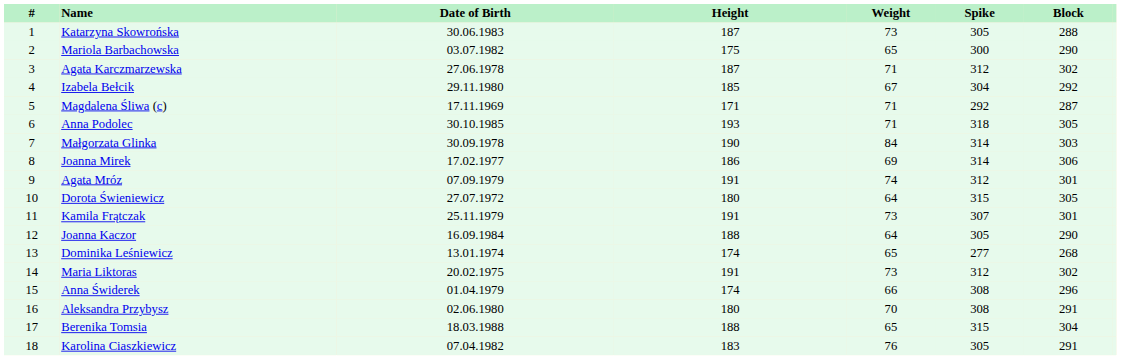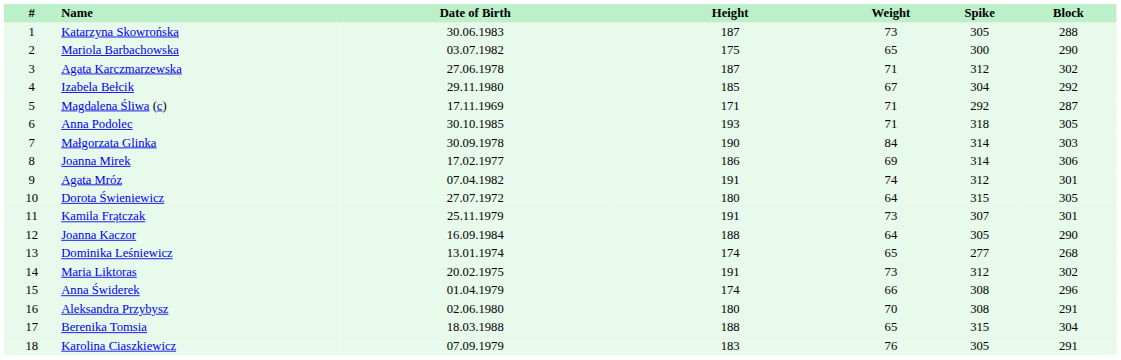 <table border=0 cellpadding=2 cellspacing=0  |- bgcolor=#FFECCE style="text-align:center; font-size:90%;" width=100%>
 <tr bgcolor=#BBF0C9>
 <th width=5%>#</th>
 <th width=25% align=left>Name</th>
 <th width=25%>Date of Birth</th>
 <th width=21%>Height</th>
 <th width=8%>Weight</th>
 <th width=8%>Spike</th>
 <th width=8%>Block</th>
 <th></th>
 </tr>
 <tr bgcolor=#E7FAEC>
 <td>1</td>
 <td align=left><a href='#'>Katarzyna Skowrońska</a></td>
 <td>30.06.1983</td>
 <td>187</td>
 <td>73</td>
 <td>305</td>
 <td>288</td>
 <td></td>
 </tr>
 <tr bgcolor=#E7FAEC>
 <td>2</td>
 <td align=left><a href='#'>Mariola Barbachowska</a></td>
 <td>03.07.1982</td>
 <td>175</td>
 <td>65</td>
 <td>300</td>
 <td>290</td>
 <td></td>
 </tr>
 <tr bgcolor=#E7FAEC>
 <td>3</td>
 <td align=left><a href='#'>Agata Karczmarzewska</a></td>
 <td>27.06.1978</td>
 <td>187</td>
 <td>71</td>
 <td>312</td>
 <td>302</td>
 <td></td>
 </tr>
 <tr bgcolor=#E7FAEC>
 <td>4</td>
 <td align=left><a href='#'>Izabela Bełcik</a></td>
 <td>29.11.1980</td>
 <td>185</td>
 <td>67</td>
 <td>304</td>
 <td>292</td>
 <td></td>
 </tr>
 <tr bgcolor=#E7FAEC>
 <td>5</td>
 <td align=left><a href='#'>Magdalena Śliwa</a> (<a href='#'>c</a>)</td>
 <td>17.11.1969</td>
 <td>171</td>
 <td>71</td>
 <td>292</td>
 <td>287</td>
 <td></td>
 </tr>
 <tr bgcolor=#E7FAEC>
 <td>6</td>
 <td align=left><a href='#'>Anna Podolec</a></td>
 <td>30.10.1985</td>
 <td>193</td>
 <td>71</td>
 <td>318</td>
 <td>305</td>
 <td></td>
 </tr>
 <tr bgcolor=#E7FAEC>
 <td>7</td>
 <td align=left><a href='#'>Małgorzata Glinka</a></td>
 <td>30.09.1978</td>
 <td>190</td>
 <td>84</td>
 <td>314</td>
 <td>303</td>
 <td></td>
 </tr>
 <tr bgcolor=#E7FAEC>
 <td>8</td>
 <td align=left><a href='#'>Joanna Mirek</a></td>
 <td>17.02.1977</td>
 <td>186</td>
 <td>69</td>
 <td>314</td>
 <td>306</td>
 <td></td>
 </tr>
 <tr bgcolor=#E7FAEC>
 <td>9</td>
 <td align=left><a href='#'>Agata Mróz</a></td>
-<td>07.09.1979</td>
+<td>07.04.1982</td>
 <td>191</td>
 <td>74</td>
 <td>312</td>
 <td>301</td>
 <td></td>
 </tr>
 <tr bgcolor=#E7FAEC>
 <td>10</td>
 <td align=left><a href='#'>Dorota Świeniewicz</a></td>
 <td>27.07.1972</td>
 <td>180</td>
 <td>64</td>
 <td>315</td>
 <td>305</td>
 <td></td>
 </tr>
 <tr bgcolor=#E7FAEC>
 <td>11</td>
 <td align=left><a href='#'>Kamila Frątczak</a></td>
 <td>25.11.1979</td>
 <td>191</td>
 <td>73</td>
 <td>307</td>
 <td>301</td>
 <td></td>
 </tr>
 <tr bgcolor=#E7FAEC>
 <td>12</td>
 <td align=left><a href='#'>Joanna Kaczor</a></td>
 <td>16.09.1984</td>
 <td>188</td>
 <td>64</td>
 <td>305</td>
 <td>290</td>
 <td></td>
 </tr>
 <tr bgcolor=#E7FAEC>
 <td>13</td>
 <td align=left><a href='#'>Dominika Leśniewicz</a></td>
 <td>13.01.1974</td>
 <td>174</td>
 <td>65</td>
 <td>277</td>
 <td>268</td>
 <td></td>
 </tr>
 <tr bgcolor=#E7FAEC>
 <td>14</td>
 <td align=left><a href='#'>Maria Liktoras</a></td>
 <td>20.02.1975</td>
 <td>191</td>
 <td>73</td>
 <td>312</td>
 <td>302</td>
 <td></td>
 </tr>
 <tr bgcolor=#E7FAEC>
 <td>15</td>
 <td align=left><a href='#'>Anna Świderek</a></td>
 <td>01.04.1979</td>
 <td>174</td>
 <td>66</td>
 <td>308</td>
 <td>296</td>
 <td></td>
 </tr>
 <tr bgcolor=#E7FAEC>
 <td>16</td>
 <td align=left><a href='#'>Aleksandra Przybysz</a></td>
 <td>02.06.1980</td>
 <td>180</td>
 <td>70</td>
 <td>308</td>
 <td>291</td>
 <td></td>
 </tr>
 <tr bgcolor=#E7FAEC>
 <td>17</td>
 <td align=left><a href='#'>Berenika Tomsia</a></td>
 <td>18.03.1988</td>
 <td>188</td>
 <td>65</td>
 <td>315</td>
 <td>304</td>
 <td></td>
 </tr>
 <tr bgcolor=#E7FAEC>
 <td>18</td>
 <td align=left><a href='#'>Karolina Ciaszkiewicz</a></td>
-<td>07.04.1982</td>
+<td>07.09.1979</td>
 <td>183</td>
 <td>76</td>
 <td>305</td>
 <td>291</td>
 <td></td>
 </tr>
 </table>
